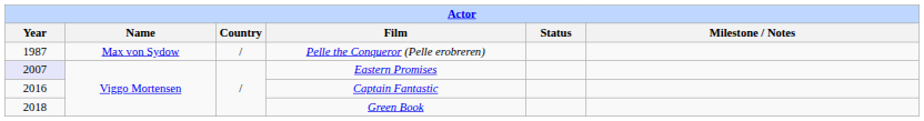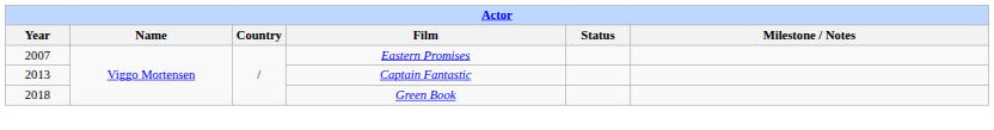 <table class="wikitable" style="text-align: center">
 <tr ---- bgcolor="#bfd7ff">
 <td colspan=6 align=center><strong><a href='#'>Actor</a></strong></td>
 </tr>
 <tr ---- bgcolor="#ebf5ff">
 <th width="75">Year</th>
 <th width="200">Name</th>
 <th width="60">Country</th>
 <th width="350">Film</th>
 <th width="75">Status</th>
 <th width="450">Milestone / Notes</th>
 </tr>
 <tr>
-<td style="text-align: center">1987</td>
-<td><a href='#'>Max von Sydow</a></td>
-<td style="text-align: center">/</td>
-<td><em><a href='#'>Pelle the Conqueror</a> (Pelle erobreren)</em></td>
-<td></td>
-<td></td>
-</tr>
-<tr>
-<td style="background: lavender; text-align: center">2007</td>
+<td style="text-align: center">2007</td>
 <td rowspan="3"><a href='#'>Viggo Mortensen</a></td>
 <td rowspan="3" style="text-align: center">/</td>
 <td><em><a href='#'>Eastern Promises</a></em></td>
 <td></td>
 <td></td>
 </tr>
 <tr>
-<td style="text-align: center">2016</td>
+<td style="text-align: center">2013</td>
 <td><em><a href='#'>Captain Fantastic</a></em></td>
 <td></td>
 <td></td>
 </tr>
 <tr>
 <td style="text-align: center">2018</td>
 <td><em><a href='#'>Green Book</a></em></td>
 <td></td>
 <td></td>
 </tr>
 </table>
